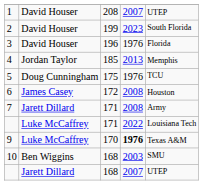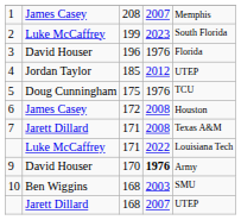 <table class="wikitable">
 <tr>
 </tr>
 <tr>
 <td>1</td>
-<td>David Houser</td>
+<td><a href='#'>James Casey</a></td>
 <td>208</td>
 <td><a href='#'>2007</a></td>
-<td style="font-size:80%;">UTEP</td>
+<td style="font-size:80%;">Memphis</td>
 </tr>
 <tr>
 <td>2</td>
-<td>David Houser</td>
+<td><a href='#'>Luke McCaffrey</a></td>
 <td>199</td>
 <td><a href='#'>2023</a></td>
 <td style="font-size:80%;">South Florida</td>
 </tr>
 <tr>
 <td>3</td>
 <td>David Houser</td>
 <td>196</td>
 <td>1976</td>
 <td style="font-size:80%;">Florida</td>
 </tr>
 <tr>
 <td>4</td>
 <td>Jordan Taylor</td>
 <td>185</td>
-<td><a href='#'>2013</a></td>
-<td style="font-size:80%;">Memphis</td>
+<td><a href='#'>2012</a></td>
+<td style="font-size:80%;">UTEP</td>
 </tr>
 <tr>
 <td>5</td>
 <td>Doug Cunningham</td>
 <td>175</td>
 <td>1976</td>
 <td style="font-size:80%;">TCU</td>
 </tr>
 <tr>
 <td>6</td>
 <td><a href='#'>James Casey</a></td>
 <td>172</td>
 <td><a href='#'>2008</a></td>
 <td style="font-size:80%;">Houston</td>
 </tr>
 <tr>
 <td>7</td>
 <td><a href='#'>Jarett Dillard</a></td>
 <td>171</td>
 <td><a href='#'>2008</a></td>
-<td style="font-size:80%;">Army</td>
+<td style="font-size:80%;">Texas A&M</td>
 </tr>
 <tr>
 <td></td>
 <td><a href='#'>Luke McCaffrey</a></td>
 <td>171</td>
 <td><a href='#'>2022</a></td>
 <td style="font-size:80%;">Louisiana Tech</td>
 </tr>
 <tr>
 <td>9</td>
-<td><a href='#'>Luke McCaffrey</a></td>
+<td>David Houser</td>
 <td>170</td>
 <td><strong>1976</strong></td>
-<td style="font-size:80%;">Texas A&M</td>
+<td style="font-size:80%;">Army</td>
 </tr>
 <tr>
 <td>10</td>
 <td>Ben Wiggins</td>
 <td>168</td>
 <td><a href='#'>2003</a></td>
 <td style="font-size:80%;">SMU</td>
 </tr>
 <tr>
 <td></td>
 <td><a href='#'>Jarett Dillard</a></td>
 <td>168</td>
 <td><a href='#'>2007</a></td>
 <td style="font-size:80%;">UTEP</td>
 </tr>
 </table>
